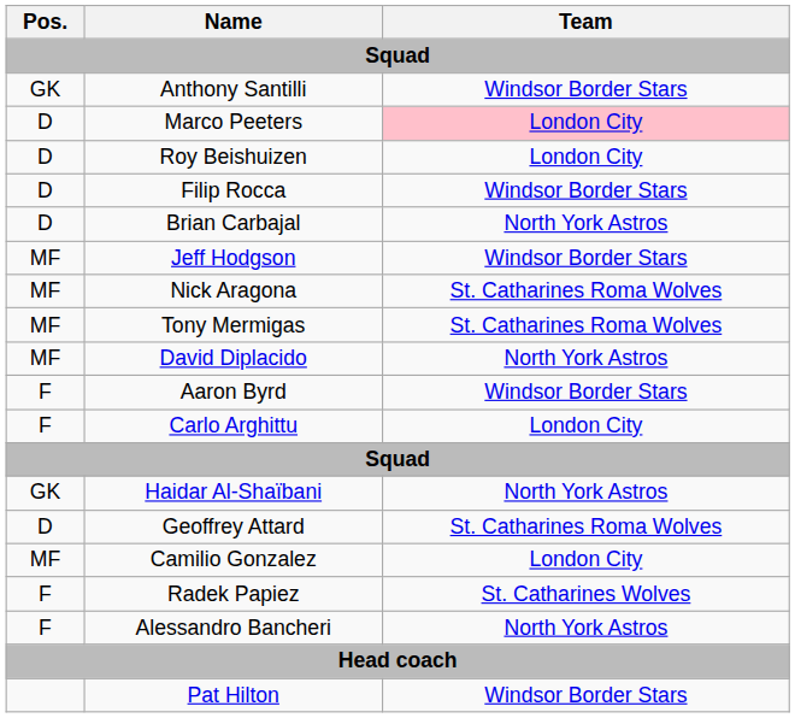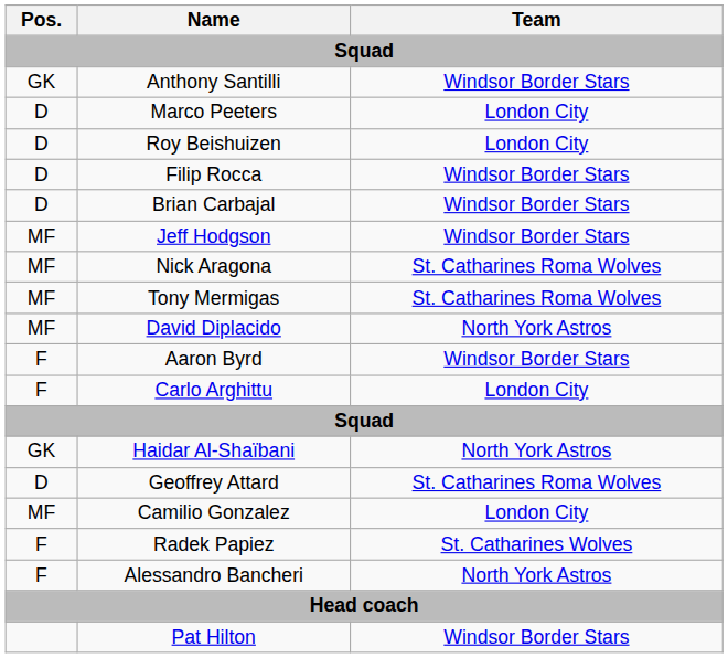 <table class="wikitable mw-collapsible mw-collapsed" style="text-align: center; width: 95%; margin-left: auto; margin-right: auto">
 <tr>
 <th>Pos.</th>
 <th>Name</th>
 <th>Team</th>
 </tr>
 <tr>
 <td colspan=3 style="background: #BBBBBB;"><strong>Squad</strong></td>
 </tr>
 <tr>
 <td>GK</td>
 <td>Anthony Santilli</td>
 <td><a href='#'>Windsor Border Stars</a></td>
 </tr>
 <tr>
 <td>D</td>
 <td>Marco Peeters</td>
-<td style="background: pink;"><a href='#'>London City</a></td>
+<td><a href='#'>London City</a></td>
 </tr>
 <tr>
 <td>D</td>
 <td>Roy Beishuizen</td>
 <td><a href='#'>London City</a></td>
 </tr>
 <tr>
 <td>D</td>
 <td>Filip Rocca</td>
 <td><a href='#'>Windsor Border Stars</a></td>
 </tr>
 <tr>
 <td>D</td>
 <td>Brian Carbajal</td>
-<td><a href='#'>North York Astros</a></td>
+<td><a href='#'>Windsor Border Stars</a></td>
 </tr>
 <tr>
 <td>MF</td>
 <td><a href='#'>Jeff Hodgson</a></td>
 <td><a href='#'>Windsor Border Stars</a></td>
 </tr>
 <tr>
 <td>MF</td>
 <td>Nick Aragona</td>
 <td><a href='#'>St. Catharines Roma Wolves</a></td>
 </tr>
 <tr>
 <td>MF</td>
 <td>Tony Mermigas</td>
 <td><a href='#'>St. Catharines Roma Wolves</a></td>
 </tr>
 <tr>
 <td>MF</td>
 <td><a href='#'>David Diplacido</a></td>
 <td><a href='#'>North York Astros</a></td>
 </tr>
 <tr>
 <td>F</td>
 <td>Aaron Byrd</td>
 <td><a href='#'>Windsor Border Stars</a></td>
 </tr>
 <tr>
 <td>F</td>
 <td><a href='#'>Carlo Arghittu</a></td>
 <td><a href='#'>London City</a></td>
 </tr>
 <tr>
 <td colspan=3 style="background: #BBBBBB;"><strong>Squad</strong></td>
 </tr>
 <tr>
 <td>GK</td>
 <td><a href='#'>Haidar Al-Shaïbani</a></td>
 <td><a href='#'>North York Astros</a></td>
 </tr>
 <tr>
 <td>D</td>
 <td>Geoffrey Attard</td>
 <td><a href='#'>St. Catharines Roma Wolves</a></td>
 </tr>
 <tr>
 <td>MF</td>
 <td>Camilio Gonzalez</td>
 <td><a href='#'>London City</a></td>
 </tr>
 <tr>
 <td>F</td>
 <td>Radek Papiez</td>
 <td><a href='#'>St. Catharines Wolves</a></td>
 </tr>
 <tr>
 <td>F</td>
 <td>Alessandro Bancheri</td>
 <td><a href='#'>North York Astros</a></td>
 </tr>
 <tr>
 <td colspan=3 style="background: #BBBBBB;"><strong>Head coach</strong></td>
 </tr>
 <tr>
 <td></td>
 <td><a href='#'>Pat Hilton</a></td>
 <td><a href='#'>Windsor Border Stars</a></td>
 </tr>
 </table>
